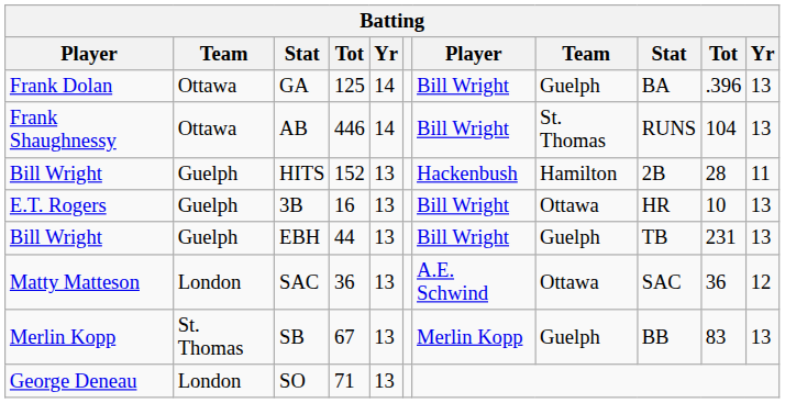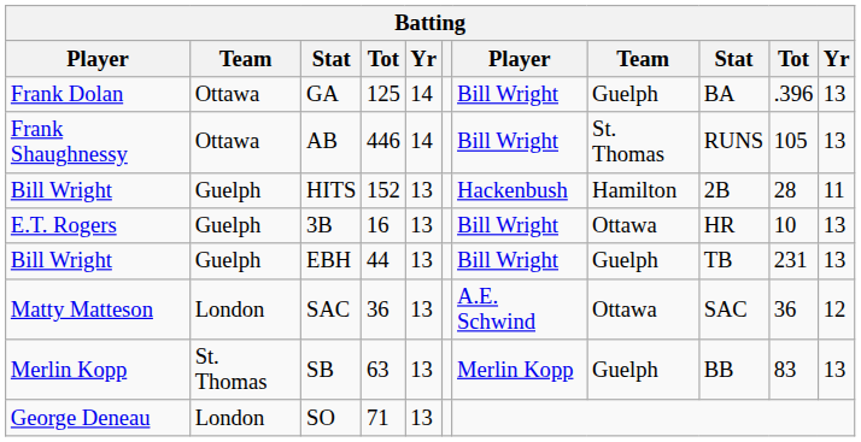 <table class="wikitable">
 <tr>
 <th Colspan=11>Batting</th>
 </tr>
 <tr>
 <th>Player</th>
 <th>Team</th>
 <th>Stat</th>
 <th>Tot</th>
 <th>Yr</th>
 <th></th>
 <th>Player</th>
 <th>Team</th>
 <th>Stat</th>
 <th>Tot</th>
 <th>Yr</th>
 </tr>
 <tr>
 <td><a href='#'>Frank Dolan</a></td>
 <td>Ottawa</td>
 <td>GA</td>
 <td>125</td>
 <td>14</td>
 <td></td>
 <td><a href='#'>Bill Wright</a></td>
 <td>Guelph</td>
 <td>BA</td>
 <td>.396</td>
 <td>13</td>
 </tr>
 <tr>
 <td><a href='#'>Frank Shaughnessy</a></td>
 <td>Ottawa</td>
 <td>AB</td>
 <td>446</td>
 <td>14</td>
 <td></td>
 <td><a href='#'>Bill Wright</a></td>
 <td>St. Thomas</td>
 <td>RUNS</td>
-<td>104</td>
+<td>105</td>
 <td>13</td>
 </tr>
 <tr>
 <td><a href='#'>Bill Wright</a></td>
 <td>Guelph</td>
 <td>HITS</td>
 <td>152</td>
 <td>13</td>
 <td></td>
 <td><a href='#'>Hackenbush</a></td>
 <td>Hamilton</td>
 <td>2B</td>
 <td>28</td>
 <td>11</td>
 </tr>
 <tr>
 <td><a href='#'>E.T. Rogers</a></td>
 <td>Guelph</td>
 <td>3B</td>
 <td>16</td>
 <td>13</td>
 <td></td>
 <td><a href='#'>Bill Wright</a></td>
 <td>Ottawa</td>
 <td>HR</td>
 <td>10</td>
 <td>13</td>
 </tr>
 <tr>
 <td><a href='#'>Bill Wright</a></td>
 <td>Guelph</td>
 <td>EBH</td>
 <td>44</td>
 <td>13</td>
 <td></td>
 <td><a href='#'>Bill Wright</a></td>
 <td>Guelph</td>
 <td>TB</td>
 <td>231</td>
 <td>13</td>
 </tr>
 <tr>
 <td><a href='#'>Matty Matteson</a></td>
 <td>London</td>
 <td>SAC</td>
 <td>36</td>
 <td>13</td>
 <td></td>
 <td><a href='#'>A.E. Schwind</a></td>
 <td>Ottawa</td>
 <td>SAC</td>
 <td>36</td>
 <td>12</td>
 </tr>
 <tr>
 <td><a href='#'>Merlin Kopp</a></td>
 <td>St. Thomas</td>
 <td>SB</td>
-<td>67</td>
+<td>63</td>
 <td>13</td>
 <td></td>
 <td><a href='#'>Merlin Kopp</a></td>
 <td>Guelph</td>
 <td>BB</td>
 <td>83</td>
 <td>13</td>
 </tr>
 <tr>
 <td><a href='#'>George Deneau</a></td>
 <td>London</td>
 <td>SO</td>
 <td>71</td>
 <td>13</td>
 <td></td>
 </tr>
 </table>
